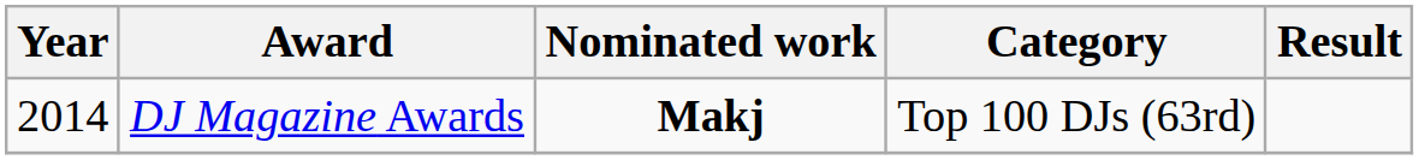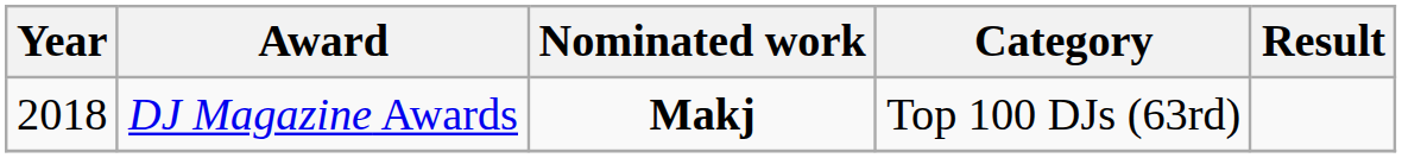 <table class="wikitable plainrowheaders" style="text-align:center;">
 <tr>
 <th>Year</th>
 <th>Award</th>
 <th>Nominated work</th>
 <th>Category</th>
 <th>Result</th>
 </tr>
 <tr>
-<td rowspan="1">2014</td>
+<td rowspan="1">2018</td>
 <td rowspan="1"><a href='#'><em>DJ Magazine</em> Awards</a></td>
 <td><strong>Makj</strong></td>
 <td>Top 100 DJs (63rd)</td>
 <td></td>
 </tr>
 <tr>
 </tr>
 </table>
